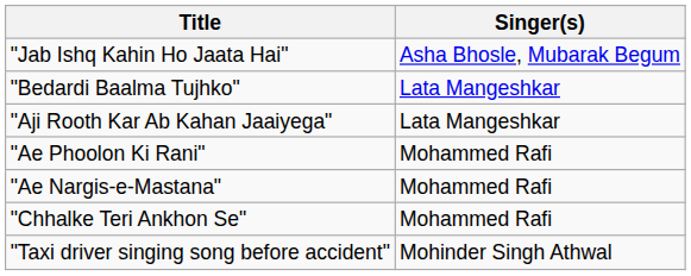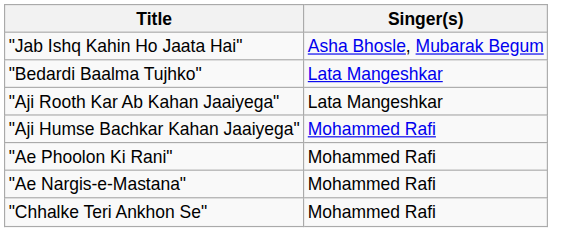 <table class="wikitable" style="font-size:95%;">
 <tr>
 <th>Title</th>
 <th>Singer(s)</th>
 </tr>
 <tr>
 <td>"Jab Ishq Kahin Ho Jaata Hai"</td>
 <td><a href='#'>Asha Bhosle</a>, <a href='#'>Mubarak Begum</a></td>
 </tr>
 <tr>
 <td>"Bedardi Baalma Tujhko"</td>
 <td><a href='#'>Lata Mangeshkar</a></td>
 </tr>
 <tr>
 <td>"Aji Rooth Kar Ab Kahan Jaaiyega"</td>
 <td>Lata Mangeshkar</td>
 </tr>
 <tr>
+<td>"Aji Humse Bachkar Kahan Jaaiyega"</td>
+<td><a href='#'>Mohammed Rafi</a></td>
+</tr>
+<tr>
 <td>"Ae Phoolon Ki Rani"</td>
 <td>Mohammed Rafi</td>
 </tr>
 <tr>
 <td>"Ae Nargis-e-Mastana"</td>
 <td>Mohammed Rafi</td>
 </tr>
 <tr>
 <td>"Chhalke Teri Ankhon Se"</td>
 <td>Mohammed Rafi</td>
 </tr>
-<tr>
-<td>"Taxi driver singing song before accident"</td>
-<td>Mohinder Singh Athwal</td>
-</tr>
 </table>
